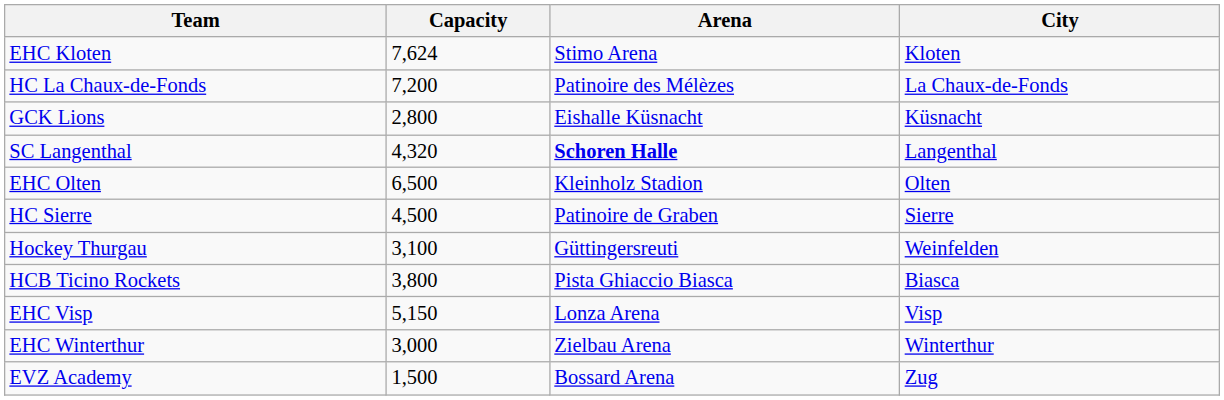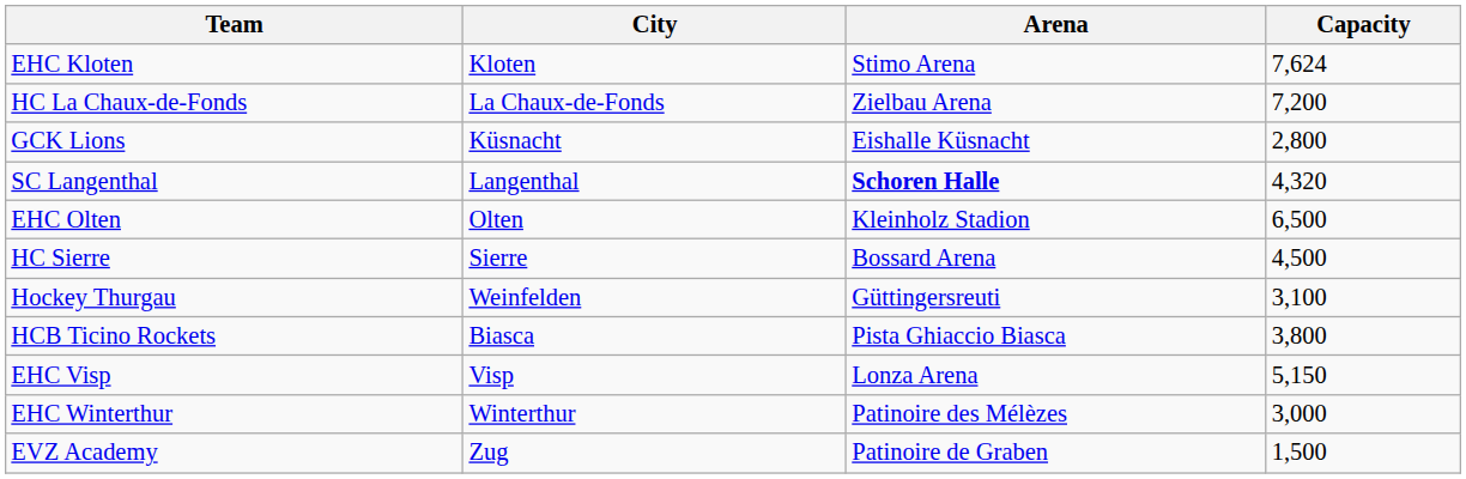 <table class="wikitable" style="text-align:left" width=60%>
 <tr>
 <th>Team</th>
+<th>City</th>
+<th>Arena</th>
 <th>Capacity</th>
-<th>Arena</th>
-<th>City</th>
 </tr>
 <tr>
 <td><a href='#'>EHC Kloten</a></td>
+<td><a href='#'>Kloten</a></td>
+<td><a href='#'>Stimo Arena</a></td>
 <td>7,624</td>
-<td><a href='#'>Stimo Arena</a></td>
-<td><a href='#'>Kloten</a></td>
 </tr>
 <tr>
 <td><a href='#'>HC La Chaux-de-Fonds</a></td>
+<td><a href='#'>La Chaux-de-Fonds</a></td>
+<td><a href='#'>Zielbau Arena</a></td>
 <td>7,200</td>
-<td><a href='#'>Patinoire des Mélèzes</a></td>
-<td><a href='#'>La Chaux-de-Fonds</a></td>
 </tr>
 <tr>
 <td><a href='#'>GCK Lions</a></td>
+<td><a href='#'>Küsnacht</a></td>
+<td><a href='#'>Eishalle Küsnacht</a></td>
 <td>2,800</td>
-<td><a href='#'>Eishalle Küsnacht</a></td>
-<td><a href='#'>Küsnacht</a></td>
 </tr>
 <tr>
 <td><a href='#'>SC Langenthal</a></td>
+<td><a href='#'>Langenthal</a></td>
+<td><strong><a href='#'>Schoren Halle</a></strong></td>
 <td>4,320</td>
-<td><strong><a href='#'>Schoren Halle</a></strong></td>
-<td><a href='#'>Langenthal</a></td>
 </tr>
 <tr>
 <td><a href='#'>EHC Olten</a></td>
+<td><a href='#'>Olten</a></td>
+<td><a href='#'>Kleinholz Stadion</a></td>
 <td>6,500</td>
-<td><a href='#'>Kleinholz Stadion</a></td>
-<td><a href='#'>Olten</a></td>
 </tr>
 <tr>
 <td><a href='#'>HC Sierre</a></td>
+<td><a href='#'>Sierre</a></td>
+<td><a href='#'>Bossard Arena</a></td>
 <td>4,500</td>
-<td><a href='#'>Patinoire de Graben</a></td>
-<td><a href='#'>Sierre</a></td>
 </tr>
 <tr>
 <td><a href='#'>Hockey Thurgau</a></td>
+<td><a href='#'>Weinfelden</a></td>
+<td><a href='#'>Güttingersreuti</a></td>
 <td>3,100</td>
-<td><a href='#'>Güttingersreuti</a></td>
-<td><a href='#'>Weinfelden</a></td>
 </tr>
 <tr>
 <td><a href='#'>HCB Ticino Rockets</a></td>
+<td><a href='#'>Biasca</a></td>
+<td><a href='#'>Pista Ghiaccio Biasca</a></td>
 <td>3,800</td>
-<td><a href='#'>Pista Ghiaccio Biasca</a></td>
-<td><a href='#'>Biasca</a></td>
 </tr>
 <tr>
 <td><a href='#'>EHC Visp</a></td>
+<td><a href='#'>Visp</a></td>
+<td><a href='#'>Lonza Arena</a></td>
 <td>5,150</td>
-<td><a href='#'>Lonza Arena</a></td>
-<td><a href='#'>Visp</a></td>
 </tr>
 <tr>
 <td><a href='#'>EHC Winterthur</a></td>
+<td><a href='#'>Winterthur</a></td>
+<td><a href='#'>Patinoire des Mélèzes</a></td>
 <td>3,000</td>
-<td><a href='#'>Zielbau Arena</a></td>
-<td><a href='#'>Winterthur</a></td>
 </tr>
 <tr>
 <td><a href='#'>EVZ Academy</a></td>
+<td><a href='#'>Zug</a></td>
+<td><a href='#'>Patinoire de Graben</a></td>
 <td>1,500</td>
-<td><a href='#'>Bossard Arena</a></td>
-<td><a href='#'>Zug</a></td>
 </tr>
 </table>
